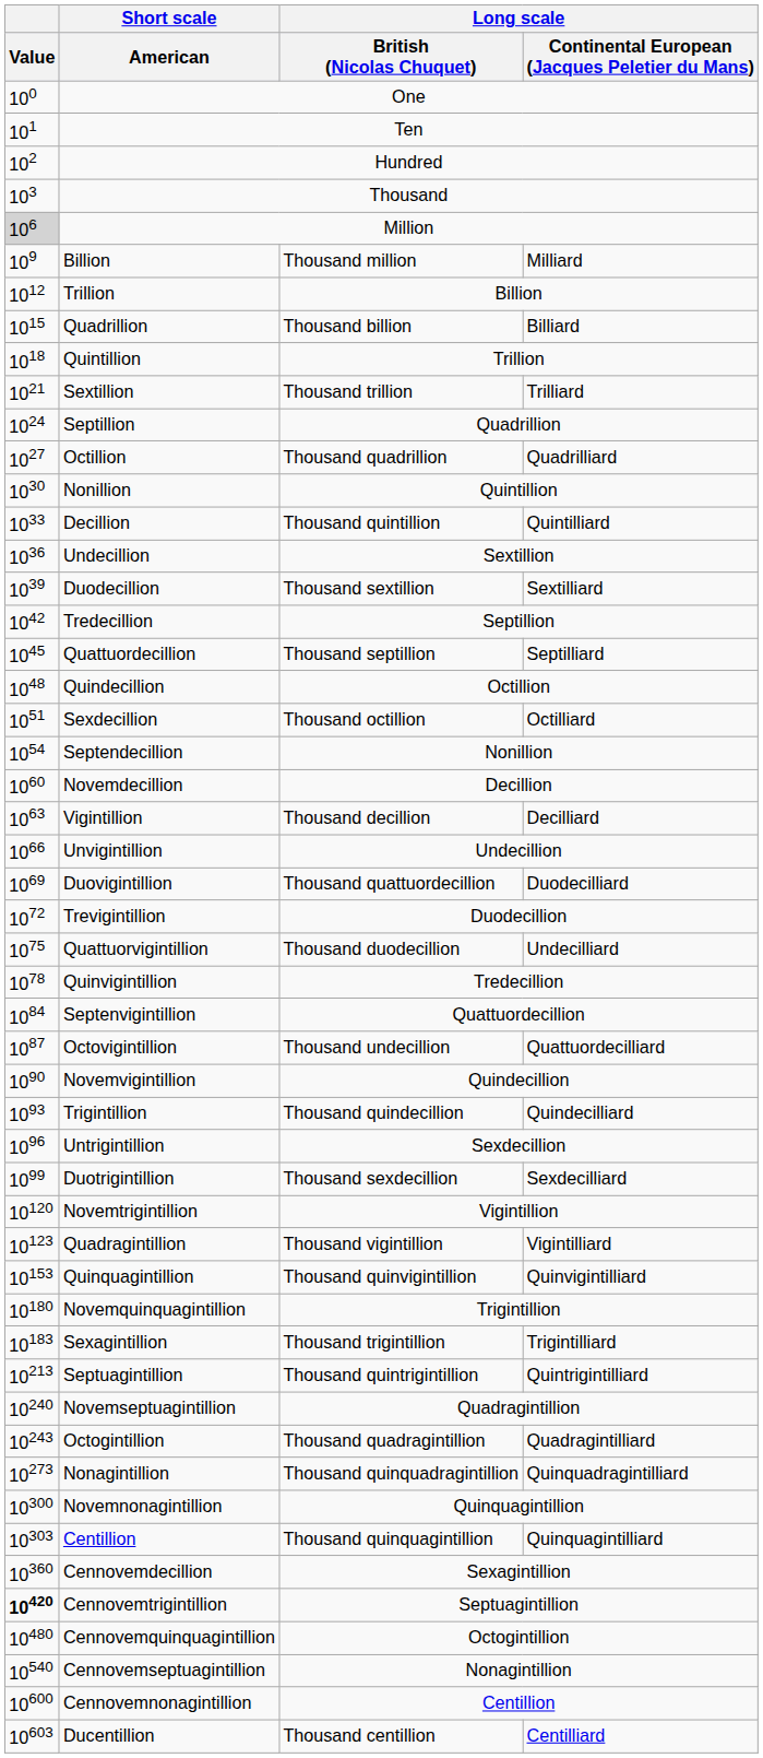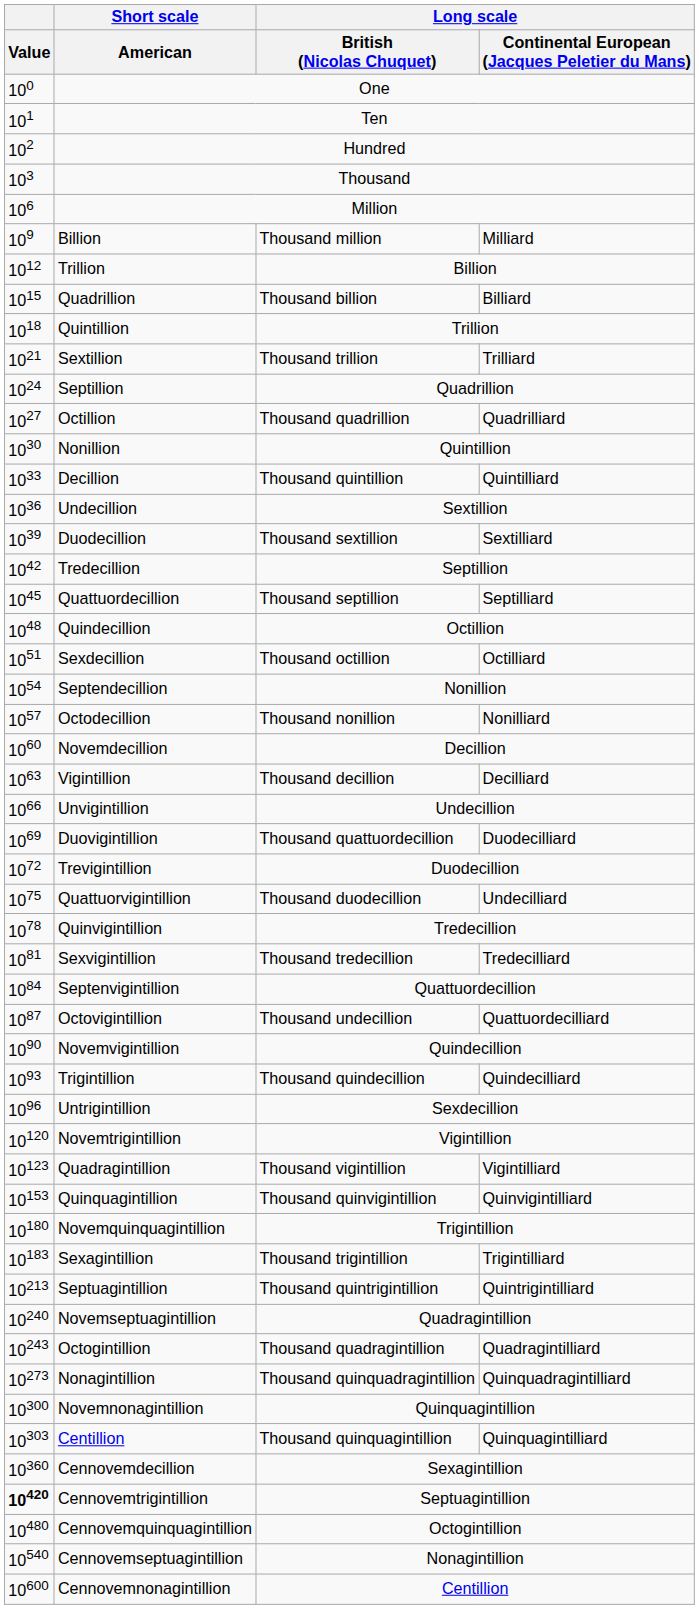 <table class="wikitable sortable mw-collapsible mw-collapsed">
 <tr style="text-align: center">
 <th></th>
 <th><a href='#'>Short scale</a></th>
 <th colspan="2"><a href='#'>Long scale</a></th>
 </tr>
 <tr style="background: #eeeeff; text-align: center">
 <th>Value</th>
 <th>American</th>
 <th>British<br> (<a href='#'>Nicolas Chuquet</a>)</th>
 <th>Continental European <br> (<a href='#'>Jacques Peletier du Mans</a>)</th>
 </tr>
 <tr>
 <td>10<sup>0</sup></td>
 <td colspan="3" align="center">One</td>
 </tr>
 <tr>
 <td>10<sup>1</sup></td>
 <td colspan="3" align="center">Ten</td>
 </tr>
 <tr>
 <td>10<sup>2</sup></td>
 <td colspan="3" align="center">Hundred</td>
 </tr>
 <tr>
 <td>10<sup>3</sup></td>
 <td colspan="3" align="center">Thousand</td>
 </tr>
 <tr>
-<td style="background: lightgrey;">10<sup>6</sup></td>
+<td>10<sup>6</sup></td>
 <td colspan="3" align="center">Million</td>
 </tr>
 <tr>
 <td>10<sup>9</sup></td>
 <td>Billion</td>
 <td>Thousand million</td>
 <td>Milliard</td>
 </tr>
 <tr>
 <td>10<sup>12</sup></td>
 <td>Trillion</td>
 <td colspan="2" align="center">Billion</td>
 </tr>
 <tr>
 <td>10<sup>15</sup></td>
 <td>Quadrillion</td>
 <td>Thousand billion</td>
 <td>Billiard</td>
 </tr>
 <tr>
 <td>10<sup>18</sup></td>
 <td>Quintillion</td>
 <td colspan="2" align="center">Trillion</td>
 </tr>
 <tr>
 <td>10<sup>21</sup></td>
 <td>Sextillion</td>
 <td>Thousand trillion</td>
 <td>Trilliard</td>
 </tr>
 <tr>
 <td>10<sup>24</sup></td>
 <td>Septillion</td>
 <td colspan="2" align="center">Quadrillion</td>
 </tr>
 <tr>
 <td>10<sup>27</sup></td>
 <td>Octillion</td>
 <td>Thousand quadrillion</td>
 <td>Quadrilliard</td>
 </tr>
 <tr>
 <td>10<sup>30</sup></td>
 <td>Nonillion</td>
 <td colspan="2" align="center">Quintillion</td>
 </tr>
 <tr>
 <td>10<sup>33</sup></td>
 <td>Decillion</td>
 <td>Thousand quintillion</td>
 <td>Quintilliard</td>
 </tr>
 <tr>
 <td>10<sup>36</sup></td>
 <td>Undecillion</td>
 <td colspan="2" align="center">Sextillion</td>
 </tr>
 <tr>
 <td>10<sup>39</sup></td>
 <td>Duodecillion</td>
 <td>Thousand sextillion</td>
 <td>Sextilliard</td>
 </tr>
 <tr>
 <td>10<sup>42</sup></td>
 <td>Tredecillion</td>
 <td colspan="2" align="center">Septillion</td>
 </tr>
 <tr>
 <td>10<sup>45</sup></td>
 <td>Quattuordecillion</td>
 <td>Thousand septillion</td>
 <td>Septilliard</td>
 </tr>
 <tr>
 <td>10<sup>48</sup></td>
 <td>Quindecillion</td>
 <td colspan="2" align="center">Octillion</td>
 </tr>
 <tr>
 <td>10<sup>51</sup></td>
 <td>Sexdecillion</td>
 <td>Thousand octillion</td>
 <td>Octilliard</td>
 </tr>
 <tr>
 <td>10<sup>54</sup></td>
 <td>Septendecillion</td>
 <td colspan="2" align="center">Nonillion</td>
 </tr>
 <tr>
+<td>10<sup>57</sup></td>
+<td>Octodecillion</td>
+<td>Thousand nonillion</td>
+<td>Nonilliard</td>
+</tr>
+<tr>
 <td>10<sup>60</sup></td>
 <td>Novemdecillion</td>
 <td colspan="2" align="center">Decillion</td>
 </tr>
 <tr>
 <td>10<sup>63</sup></td>
 <td>Vigintillion</td>
 <td>Thousand decillion</td>
 <td>Decilliard</td>
 </tr>
 <tr>
 <td>10<sup>66</sup></td>
 <td>Unvigintillion</td>
 <td colspan="2" align="center">Undecillion</td>
 </tr>
 <tr>
 <td>10<sup>69</sup></td>
 <td>Duovigintillion</td>
 <td>Thousand quattuordecillion</td>
 <td>Duodecilliard</td>
 </tr>
 <tr>
 <td>10<sup>72</sup></td>
 <td>Trevigintillion</td>
 <td colspan="2" align="center">Duodecillion</td>
 </tr>
 <tr>
 <td>10<sup>75</sup></td>
 <td>Quattuorvigintillion</td>
 <td>Thousand duodecillion</td>
 <td>Undecilliard</td>
 </tr>
 <tr>
 <td>10<sup>78</sup></td>
 <td>Quinvigintillion</td>
 <td colspan="2" align="center">Tredecillion</td>
 </tr>
 <tr>
+<td>10<sup>81</sup></td>
+<td>Sexvigintillion</td>
+<td>Thousand tredecillion</td>
+<td>Tredecilliard</td>
+</tr>
+<tr>
 <td>10<sup>84</sup></td>
 <td>Septenvigintillion</td>
 <td colspan="2" align="center">Quattuordecillion</td>
 </tr>
 <tr>
 <td>10<sup>87</sup></td>
 <td>Octovigintillion</td>
 <td>Thousand undecillion</td>
 <td>Quattuordecilliard</td>
 </tr>
 <tr>
 <td>10<sup>90</sup></td>
 <td>Novemvigintillion</td>
 <td colspan="2" align="center">Quindecillion</td>
 </tr>
 <tr>
 <td>10<sup>93</sup></td>
 <td>Trigintillion</td>
 <td>Thousand quindecillion</td>
 <td>Quindecilliard</td>
 </tr>
 <tr>
 <td>10<sup>96</sup></td>
 <td>Untrigintillion</td>
 <td colspan="2" align="center">Sexdecillion</td>
-</tr>
-<tr>
-<td>10<sup>99</sup></td>
-<td>Duotrigintillion</td>
-<td>Thousand sexdecillion</td>
-<td>Sexdecilliard</td>
 </tr>
 <tr>
 <td>10<sup>120</sup></td>
 <td>Novemtrigintillion</td>
 <td colspan="2" align="center">Vigintillion</td>
 </tr>
 <tr>
 <td>10<sup>123</sup></td>
 <td>Quadragintillion</td>
 <td>Thousand vigintillion</td>
 <td>Vigintilliard</td>
 </tr>
 <tr>
 <td>10<sup>153</sup></td>
 <td>Quinquagintillion</td>
 <td>Thousand quinvigintillion</td>
 <td>Quinvigintilliard</td>
 </tr>
 <tr>
 <td>10<sup>180</sup></td>
 <td>Novemquinquagintillion</td>
 <td colspan="2" align="center">Trigintillion</td>
 </tr>
 <tr>
 <td>10<sup>183</sup></td>
 <td>Sexagintillion</td>
 <td>Thousand trigintillion</td>
 <td>Trigintilliard</td>
 </tr>
 <tr>
 <td>10<sup>213</sup></td>
 <td>Septuagintillion</td>
 <td>Thousand quintrigintillion</td>
 <td>Quintrigintilliard</td>
 </tr>
 <tr>
 <td>10<sup>240</sup></td>
 <td>Novemseptuagintillion</td>
 <td colspan="2" align="center">Quadragintillion</td>
 </tr>
 <tr>
 <td>10<sup>243</sup></td>
 <td>Octogintillion</td>
 <td>Thousand quadragintillion</td>
 <td>Quadragintilliard</td>
 </tr>
 <tr>
 <td>10<sup>273</sup></td>
 <td>Nonagintillion</td>
 <td>Thousand quinquadragintillion</td>
 <td>Quinquadragintilliard</td>
 </tr>
 <tr>
 <td>10<sup>300</sup></td>
 <td>Novemnonagintillion</td>
 <td colspan="2" align="center">Quinquagintillion</td>
 </tr>
 <tr>
 <td>10<sup>303</sup></td>
 <td><a href='#'>Centillion</a></td>
 <td>Thousand quinquagintillion</td>
 <td>Quinquagintilliard</td>
 </tr>
 <tr>
 <td>10<sup>360</sup></td>
 <td>Cennovemdecillion</td>
 <td colspan="2" align="center">Sexagintillion</td>
 </tr>
 <tr>
 <td><strong>10<sup>420</sup></strong></td>
 <td>Cennovemtrigintillion</td>
 <td colspan="2" align="center">Septuagintillion</td>
 </tr>
 <tr>
 <td>10<sup>480</sup></td>
 <td>Cennovemquinquagintillion</td>
 <td colspan="2" align="center">Octogintillion</td>
 </tr>
 <tr>
 <td>10<sup>540</sup></td>
 <td>Cennovemseptuagintillion</td>
 <td colspan="2" align="center">Nonagintillion</td>
 </tr>
 <tr>
 <td>10<sup>600</sup></td>
 <td>Cennovemnonagintillion</td>
 <td colspan="2" align="center"><a href='#'>Centillion</a></td>
 </tr>
-<tr>
-<td>10<sup>603</sup></td>
-<td>Ducentillion</td>
-<td>Thousand centillion</td>
-<td><a href='#'>Centilliard</a></td>
-</tr>
 </table>
